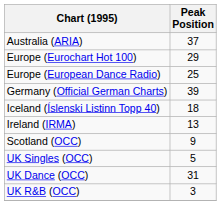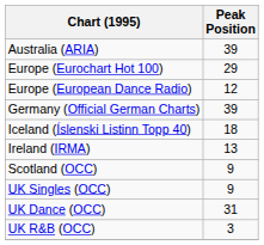 <table class="wikitable sortable">
 <tr>
 <th align="left">Chart (1995)</th>
 <th align="left">Peak<br>Position</th>
 </tr>
 <tr>
 <td align="left">Australia (<a href='#'>ARIA</a>)</td>
-<td align="center">37</td>
+<td align="center">39</td>
 </tr>
 <tr>
 <td align="left">Europe (<a href='#'>Eurochart Hot 100</a>)</td>
 <td align="center">29</td>
 </tr>
 <tr>
 <td align="left">Europe (<a href='#'>European Dance Radio</a>)</td>
-<td align="center">25</td>
+<td align="center">12</td>
 </tr>
 <tr>
 <td align="left">Germany (<a href='#'>Official German Charts</a>)</td>
 <td align="center">39</td>
 </tr>
 <tr>
 <td align="left">Iceland (<a href='#'>Íslenski Listinn Topp 40</a>)</td>
 <td align="center">18</td>
 </tr>
 <tr>
 <td align="left">Ireland (<a href='#'>IRMA</a>)</td>
 <td align="center">13</td>
 </tr>
 <tr>
 <td align="left">Scotland (<a href='#'>OCC</a>)</td>
 <td align="center">9</td>
 </tr>
 <tr>
 <td align="left"><a href='#'>UK Singles</a> (<a href='#'>OCC</a>)</td>
-<td align="center">5</td>
+<td align="center">9</td>
 </tr>
 <tr>
 <td align="left"><a href='#'>UK Dance</a> (<a href='#'>OCC</a>)</td>
 <td align="center">31</td>
 </tr>
 <tr>
 <td align="left"><a href='#'>UK R&B</a> (<a href='#'>OCC</a>)</td>
 <td align="center">3</td>
 </tr>
 <tr>
 </tr>
 </table>
